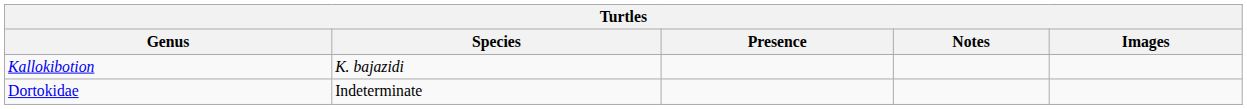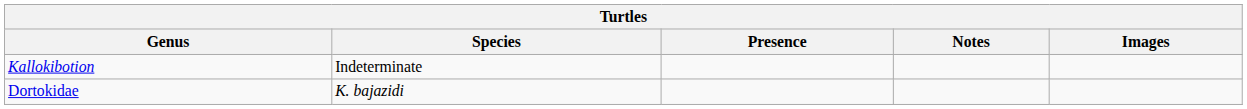 <table class="wikitable" align="center" width="100%">
 <tr>
 <th colspan="5" align="center"><strong>Turtles</strong></th>
 </tr>
 <tr>
 <th>Genus</th>
 <th>Species</th>
 <th>Presence</th>
 <th>Notes</th>
 <th>Images</th>
 </tr>
 <tr>
 <td><em><a href='#'>Kallokibotion</a></em></td>
-<td><em>K. bajazidi</em></td>
+<td>Indeterminate</td>
 <td></td>
 <td></td>
 <td></td>
 </tr>
 <tr>
 <td><a href='#'>Dortokidae</a></td>
-<td>Indeterminate</td>
+<td><em>K. bajazidi</em></td>
 <td></td>
 <td></td>
 <td></td>
 </tr>
 </table>
